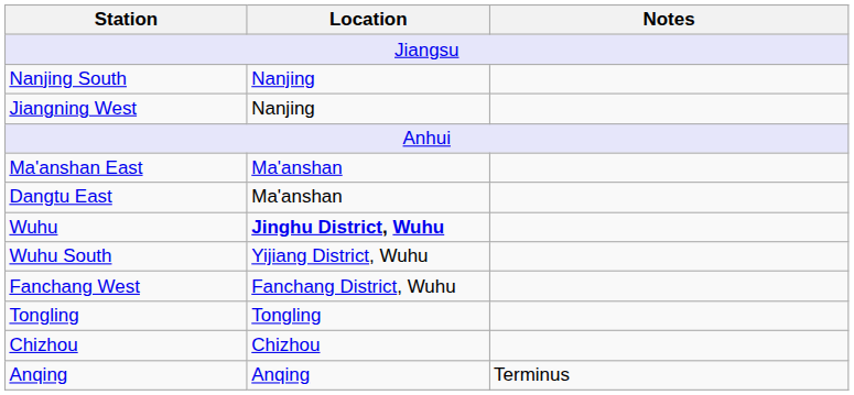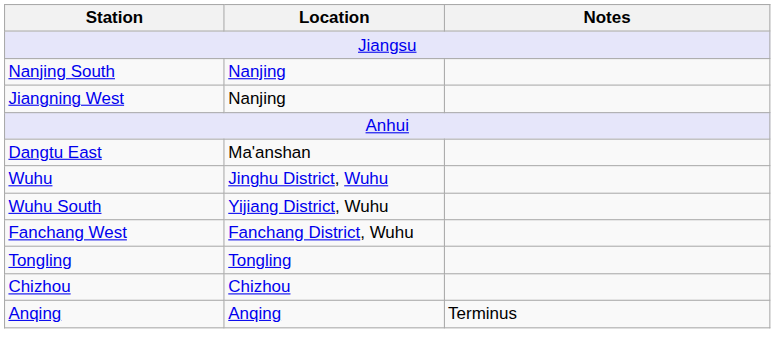 <table class="wikitable">
 <tr>
 <th style="width:200px;">Station</th>
 <th style="width:200px;">Location</th>
 <th style="width:300px;">Notes</th>
 </tr>
 <tr>
 <td colspan="3" style="background:lavender; text-align:center;"><a href='#'>Jiangsu</a></td>
 </tr>
 <tr>
 <td><a href='#'>Nanjing South</a></td>
 <td><a href='#'>Nanjing</a></td>
 <td>    </td>
 </tr>
 <tr>
 <td><a href='#'>Jiangning West</a></td>
 <td>Nanjing</td>
 <td></td>
 </tr>
 <tr>
 <td colspan="3" style="background:lavender; text-align:center;"><a href='#'>Anhui</a></td>
 </tr>
 <tr>
-<td><a href='#'>Ma'anshan East</a></td>
-<td><a href='#'>Ma'anshan</a></td>
-<td></td>
-</tr>
-<tr>
 <td><a href='#'>Dangtu East</a></td>
 <td>Ma'anshan</td>
 <td></td>
 </tr>
 <tr>
 <td><a href='#'>Wuhu</a></td>
-<td><strong><a href='#'>Jinghu District</a>, <a href='#'>Wuhu</a></strong></td>
+<td><a href='#'>Jinghu District</a>, <a href='#'>Wuhu</a></td>
 <td> </td>
 </tr>
 <tr>
 <td><a href='#'>Wuhu South</a></td>
 <td><a href='#'>Yijiang District</a>, Wuhu</td>
 <td> </td>
 </tr>
 <tr>
 <td><a href='#'>Fanchang West</a></td>
 <td><a href='#'>Fanchang District</a>, Wuhu</td>
 <td></td>
 </tr>
 <tr>
 <td><a href='#'>Tongling</a></td>
 <td><a href='#'>Tongling</a></td>
 </tr>
 <tr>
 <td><a href='#'>Chizhou</a></td>
 <td><a href='#'>Chizhou</a></td>
 <td></td>
 </tr>
 <tr>
 <td><a href='#'>Anqing</a></td>
 <td><a href='#'>Anqing</a></td>
 <td>Terminus</td>
 </tr>
 </table>
